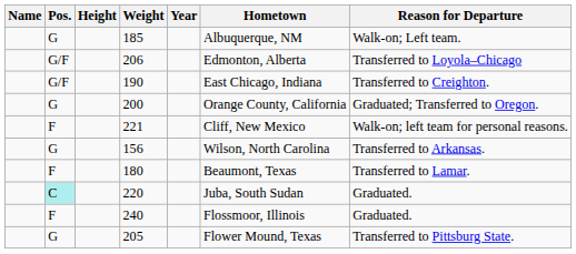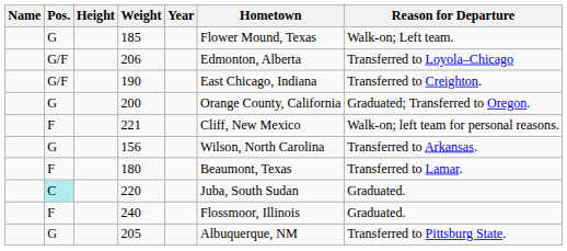 <table class="wikitable sortable" style="font-size:90%;" border="1">
 <tr>
 <th>Name</th>
 <th>Pos.</th>
 <th>Height</th>
 <th>Weight</th>
 <th>Year</th>
 <th>Hometown</th>
 <th ! class="unsortable">Reason for Departure</th>
 </tr>
 <tr>
 <td></td>
 <td>G</td>
 <td></td>
 <td>185</td>
 <td></td>
-<td>Albuquerque, NM</td>
+<td>Flower Mound, Texas</td>
 <td>Walk-on; Left team.</td>
 </tr>
 <tr>
 <td></td>
 <td>G/F</td>
 <td></td>
 <td>206</td>
 <td></td>
 <td>Edmonton, Alberta</td>
 <td>Transferred to <a href='#'>Loyola–Chicago</a></td>
 </tr>
 <tr>
 <td></td>
 <td>G/F</td>
 <td></td>
 <td>190</td>
 <td></td>
 <td>East Chicago, Indiana</td>
 <td>Transferred to <a href='#'>Creighton</a>.</td>
 </tr>
 <tr>
 <td></td>
 <td>G</td>
 <td></td>
 <td>200</td>
 <td></td>
 <td>Orange County, California</td>
 <td>Graduated; Transferred to <a href='#'>Oregon</a>.</td>
 </tr>
 <tr>
 <td></td>
 <td>F</td>
 <td></td>
 <td>221</td>
 <td></td>
 <td>Cliff, New Mexico</td>
 <td>Walk-on; left team for personal reasons.</td>
 </tr>
 <tr>
 <td></td>
 <td>G</td>
 <td></td>
 <td>156</td>
 <td></td>
 <td>Wilson, North Carolina</td>
 <td>Transferred to <a href='#'>Arkansas</a>.</td>
 </tr>
 <tr>
 <td></td>
 <td>F</td>
 <td></td>
 <td>180</td>
 <td></td>
 <td>Beaumont, Texas</td>
 <td>Transferred to <a href='#'>Lamar</a>.</td>
 </tr>
 <tr>
 <td></td>
 <td style="background: paleturquoise;">C</td>
 <td></td>
 <td>220</td>
 <td></td>
 <td>Juba, South Sudan</td>
 <td>Graduated.</td>
 </tr>
 <tr>
 <td></td>
 <td>F</td>
 <td></td>
 <td>240</td>
 <td></td>
 <td>Flossmoor, Illinois</td>
 <td>Graduated.</td>
 </tr>
 <tr>
 <td></td>
 <td>G</td>
 <td></td>
 <td>205</td>
 <td></td>
-<td>Flower Mound, Texas</td>
+<td>Albuquerque, NM</td>
 <td>Transferred to <a href='#'>Pittsburg State</a>.</td>
 </tr>
 </table>
